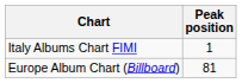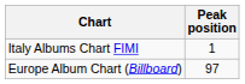 <table class="wikitable">
 <tr>
 <th>Chart</th>
 <th>Peak<br>position</th>
 </tr>
 <tr>
 <td>Italy Albums Chart <a href='#'>FIMI</a></td>
 <td align="center">1</td>
 </tr>
 <tr>
 <td>Europe Album Chart (<em><a href='#'>Billboard</a></em>)</td>
-<td align="center">81</td>
+<td align="center">97</td>
 </tr>
 </table>
